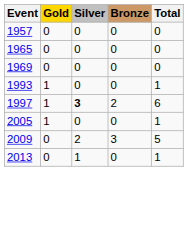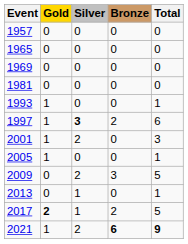 <table class="wikitable">
 <tr>
 <th>Event</th>
 <td style="background:gold; font-weight:bold;">Gold</td>
 <td style="background:silver; font-weight:bold;">Silver</td>
 <td style="background:#c96; font-weight:bold;">Bronze</td>
 <th>Total</th>
 </tr>
 <tr>
 <td><a href='#'>1957</a></td>
 <td>0</td>
 <td>0</td>
 <td>0</td>
 <td>0</td>
 </tr>
 <tr>
 <td><a href='#'>1965</a></td>
 <td>0</td>
 <td>0</td>
 <td>0</td>
 <td>0</td>
 </tr>
 <tr>
 <td><a href='#'>1969</a></td>
 <td>0</td>
 <td>0</td>
 <td>0</td>
 <td>0</td>
 </tr>
 <tr>
+<td><a href='#'>1981</a></td>
+<td>0</td>
+<td>0</td>
+<td>0</td>
+<td>0</td>
+</tr>
+<tr>
 <td><a href='#'>1993</a></td>
 <td>1</td>
 <td>0</td>
 <td>0</td>
 <td>1</td>
 </tr>
 <tr>
 <td><a href='#'>1997</a></td>
 <td>1</td>
 <td><strong>3</strong></td>
 <td>2</td>
 <td>6</td>
+</tr>
+<tr>
+<td><a href='#'>2001</a></td>
+<td>1</td>
+<td>2</td>
+<td>0</td>
+<td>3</td>
 </tr>
 <tr>
 <td><a href='#'>2005</a></td>
 <td>1</td>
 <td>0</td>
 <td>0</td>
 <td>1</td>
 </tr>
 <tr>
 <td><a href='#'>2009</a></td>
 <td>0</td>
 <td>2</td>
 <td>3</td>
 <td>5</td>
 </tr>
 <tr>
 <td><a href='#'>2013</a></td>
 <td>0</td>
 <td>1</td>
 <td>0</td>
 <td>1</td>
 </tr>
+<tr>
+<td><a href='#'>2017</a></td>
+<td><strong>2</strong></td>
+<td>1</td>
+<td>2</td>
+<td>5 </td>
+</tr>
+<tr>
+<td><a href='#'>2021</a></td>
+<td>1</td>
+<td>2</td>
+<td><strong>6</strong></td>
+<td><strong>9</strong> </td>
+</tr>
 </table>
